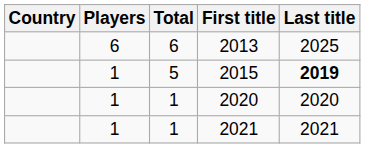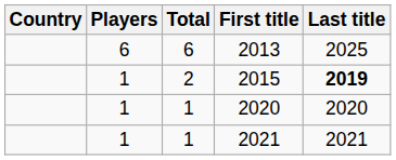 <table class="wikitable" style="text-align: center;">
 <tr>
 <th>Country</th>
 <th>Players</th>
 <th>Total</th>
 <th>First title</th>
 <th>Last title</th>
 </tr>
 <tr>
 <td align="left"></td>
 <td>6</td>
 <td>6</td>
 <td>2013</td>
 <td>2025</td>
 </tr>
 <tr>
 <td align="left"></td>
 <td>1</td>
-<td>5</td>
+<td>2</td>
 <td>2015</td>
 <td><strong>2019</strong></td>
 </tr>
 <tr>
 <td align="left"></td>
 <td>1</td>
 <td>1</td>
 <td>2020</td>
 <td>2020</td>
 </tr>
 <tr>
 <td align="left"></td>
 <td>1</td>
 <td>1</td>
 <td>2021</td>
 <td>2021</td>
 </tr>
 </table>
